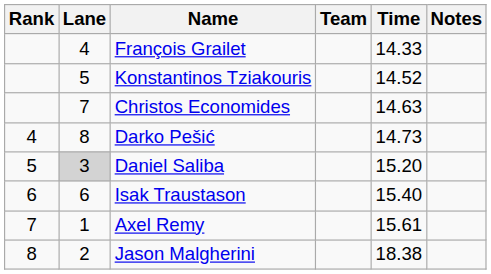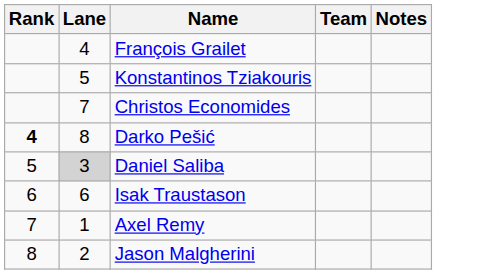 <table class="wikitable sortable" style="text-align:center">
 <tr>
 <th>Rank</th>
 <th>Lane</th>
 <th>Name</th>
 <th>Team</th>
-<th>Time</th>
 <th>Notes</th>
 </tr>
 <tr>
 <td></td>
 <td>4</td>
 <td align="left"><a href='#'>François Grailet</a></td>
 <td align=left></td>
-<td>14.33</td>
 <td></td>
 </tr>
 <tr>
 <td></td>
 <td>5</td>
 <td align="left"><a href='#'>Konstantinos Tziakouris</a></td>
 <td align=left></td>
-<td>14.52</td>
 <td></td>
 </tr>
 <tr>
 <td></td>
 <td>7</td>
 <td align="left"><a href='#'>Christos Economides</a></td>
 <td align=left></td>
-<td>14.63</td>
 <td></td>
 </tr>
 <tr>
-<td>4</td>
+<td><strong>4</strong></td>
 <td>8</td>
 <td align="left"><a href='#'>Darko Pešić</a></td>
 <td align=left></td>
-<td>14.73</td>
 <td></td>
 </tr>
 <tr>
 <td>5</td>
 <td style="background: lightgrey;">3</td>
 <td align="left"><a href='#'>Daniel Saliba</a></td>
 <td align=left></td>
-<td>15.20</td>
 <td></td>
 </tr>
 <tr>
 <td>6</td>
 <td>6</td>
 <td align="left"><a href='#'>Isak Traustason</a></td>
 <td align=left></td>
-<td>15.40</td>
 <td></td>
 </tr>
 <tr>
 <td>7</td>
 <td>1</td>
 <td align="left"><a href='#'>Axel Remy</a></td>
 <td align=left></td>
-<td>15.61</td>
 <td></td>
 </tr>
 <tr>
 <td>8</td>
 <td>2</td>
 <td align="left"><a href='#'>Jason Malgherini</a></td>
 <td align=left></td>
-<td>18.38</td>
 <td></td>
 </tr>
 </table>
